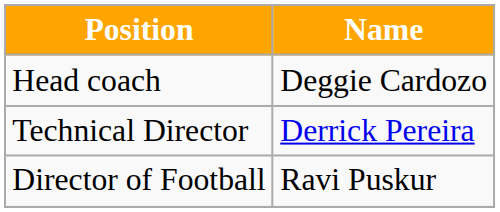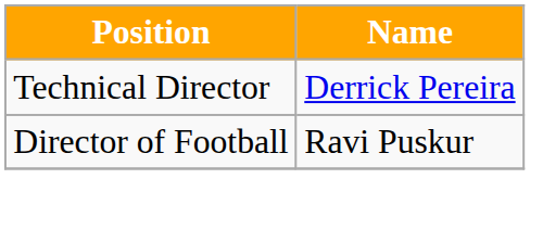 <table class="wikitable">
 <tr>
 <th colspan="1" style="background:Orange; color:white; text-align:center;">Position</th>
 <th colspan="1" style="background:Orange; color:white; text-align:center;">Name</th>
-</tr>
-<tr>
-<td>Head coach</td>
-<td> Deggie Cardozo </td>
 </tr>
 <tr>
 <td>Technical Director</td>
 <td> <a href='#'>Derrick Pereira</a></td>
 </tr>
 <tr>
 <td>Director of Football</td>
 <td> Ravi Puskur</td>
 </tr>
 <tr>
 </tr>
 </table>
